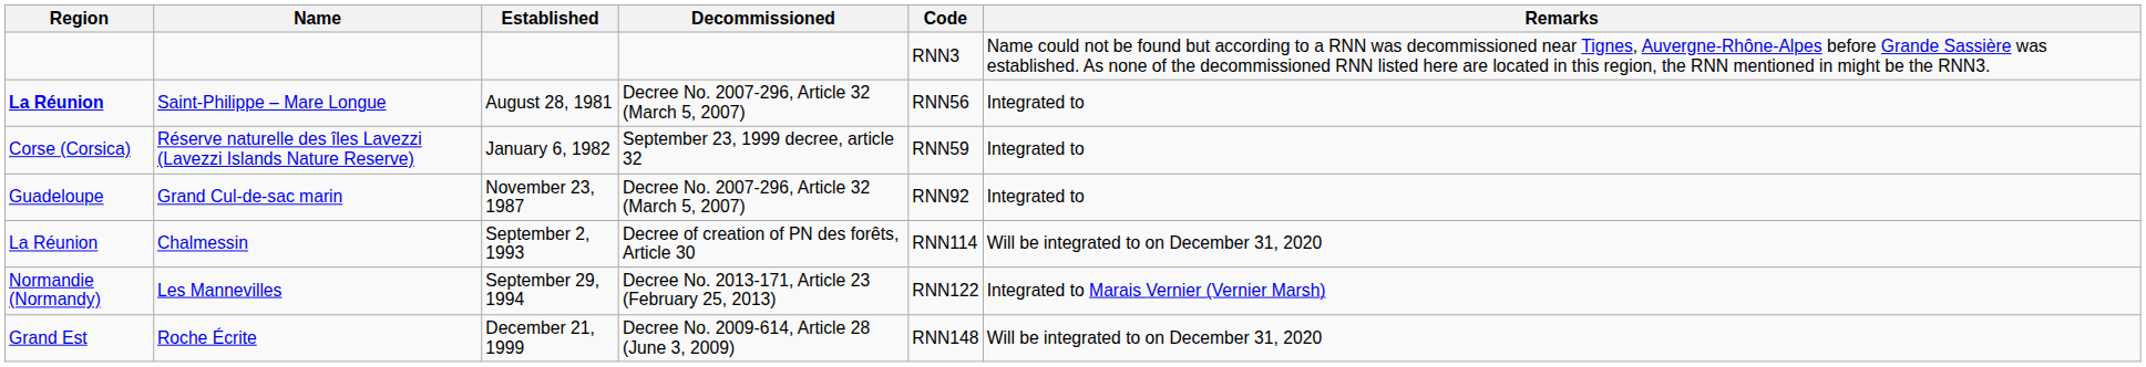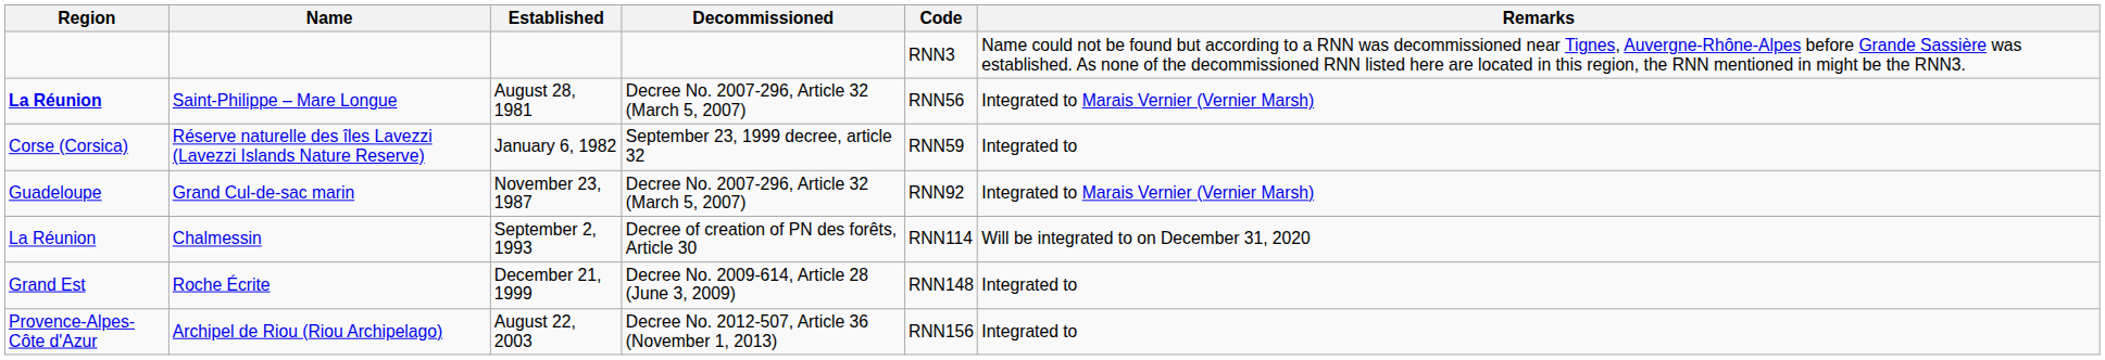 <table class="wikitable">
 <tr>
 <th>Region</th>
 <th>Name</th>
 <th>Established</th>
 <th>Decommissioned</th>
 <th>Code</th>
 <th>Remarks</th>
 </tr>
 <tr>
 <td></td>
 <td></td>
 <td></td>
 <td></td>
 <td>RNN3</td>
 <td>Name could not be found but according to a RNN was decommissioned near <a href='#'>Tignes</a>, <a href='#'>Auvergne-Rhône-Alpes</a> before <a href='#'>Grande Sassière</a> was established. As none of the decommissioned RNN listed here are located in this region, the RNN mentioned in might be the RNN3.</td>
 </tr>
 <tr>
 <td><strong><a href='#'>La Réunion</a></strong></td>
 <td><a href='#'>Saint-Philippe – Mare Longue</a></td>
 <td>August 28, 1981</td>
 <td>Decree No. 2007-296, Article 32 (March 5, 2007)</td>
 <td>RNN56</td>
-<td>Integrated to </td>
+<td>Integrated to <a href='#'>Marais Vernier (Vernier Marsh)</a></td>
 </tr>
 <tr>
 <td><a href='#'>Corse (Corsica)</a></td>
 <td><a href='#'>Réserve naturelle des îles Lavezzi (Lavezzi Islands Nature Reserve)</a></td>
 <td>January 6, 1982</td>
 <td>September 23, 1999 decree, article 32</td>
 <td>RNN59</td>
 <td>Integrated to </td>
 </tr>
 <tr>
 <td><a href='#'>Guadeloupe</a></td>
 <td><a href='#'>Grand Cul-de-sac marin</a></td>
 <td>November 23, 1987</td>
 <td>Decree No. 2007-296, Article 32 (March 5, 2007)</td>
 <td>RNN92</td>
-<td>Integrated to </td>
+<td>Integrated to <a href='#'>Marais Vernier (Vernier Marsh)</a></td>
 </tr>
 <tr>
 <td><a href='#'>La Réunion</a></td>
 <td><a href='#'>Chalmessin</a></td>
 <td>September 2, 1993</td>
 <td>Decree of creation of PN des forêts, Article 30</td>
 <td>RNN114</td>
 <td>Will be integrated to  on December 31, 2020</td>
 </tr>
 <tr>
-<td><a href='#'>Normandie (Normandy)</a></td>
-<td><a href='#'>Les Mannevilles</a></td>
-<td>September 29, 1994</td>
-<td>Decree No. 2013-171, Article 23 (February 25, 2013)</td>
-<td>RNN122</td>
-<td>Integrated to <a href='#'>Marais Vernier (Vernier Marsh)</a></td>
-</tr>
-<tr>
 <td><a href='#'>Grand Est</a></td>
 <td><a href='#'>Roche Écrite</a></td>
 <td>December 21, 1999</td>
 <td>Decree No. 2009-614, Article 28 (June 3, 2009)</td>
 <td>RNN148</td>
-<td>Will be integrated to  on December 31, 2020</td>
+<td>Integrated to </td>
+</tr>
+<tr>
+<td><a href='#'>Provence-Alpes-Côte d'Azur</a></td>
+<td><a href='#'>Archipel de Riou (Riou Archipelago)</a></td>
+<td>August 22, 2003</td>
+<td>Decree No. 2012-507, Article 36 (November 1, 2013)</td>
+<td>RNN156</td>
+<td>Integrated to </td>
 </tr>
 </table>
